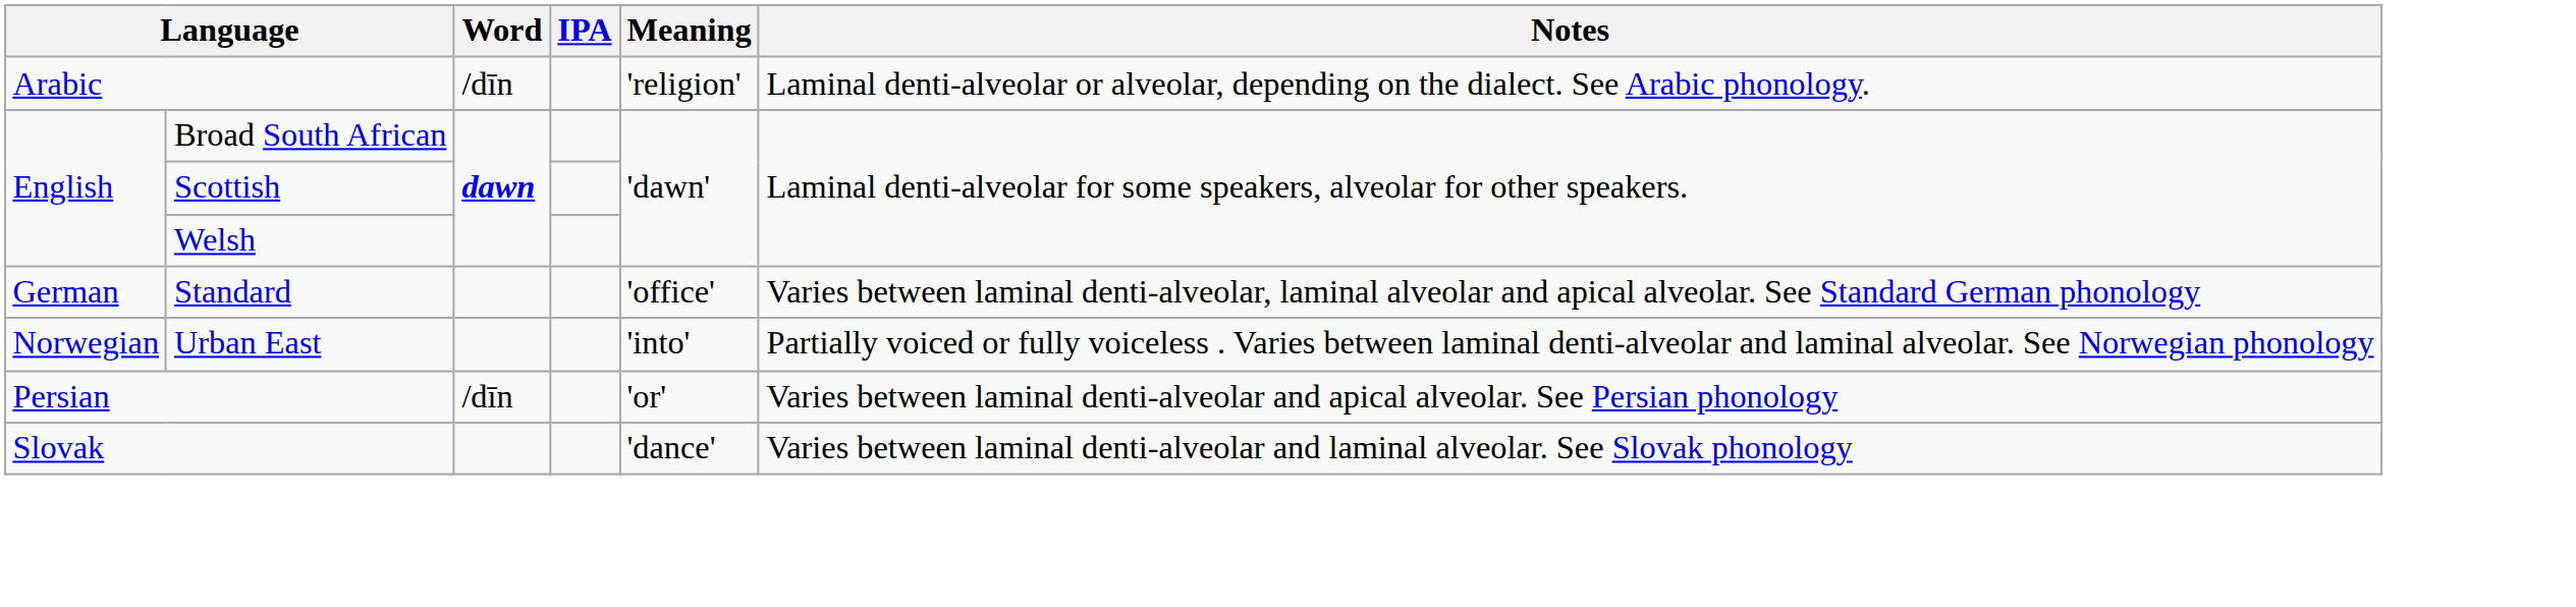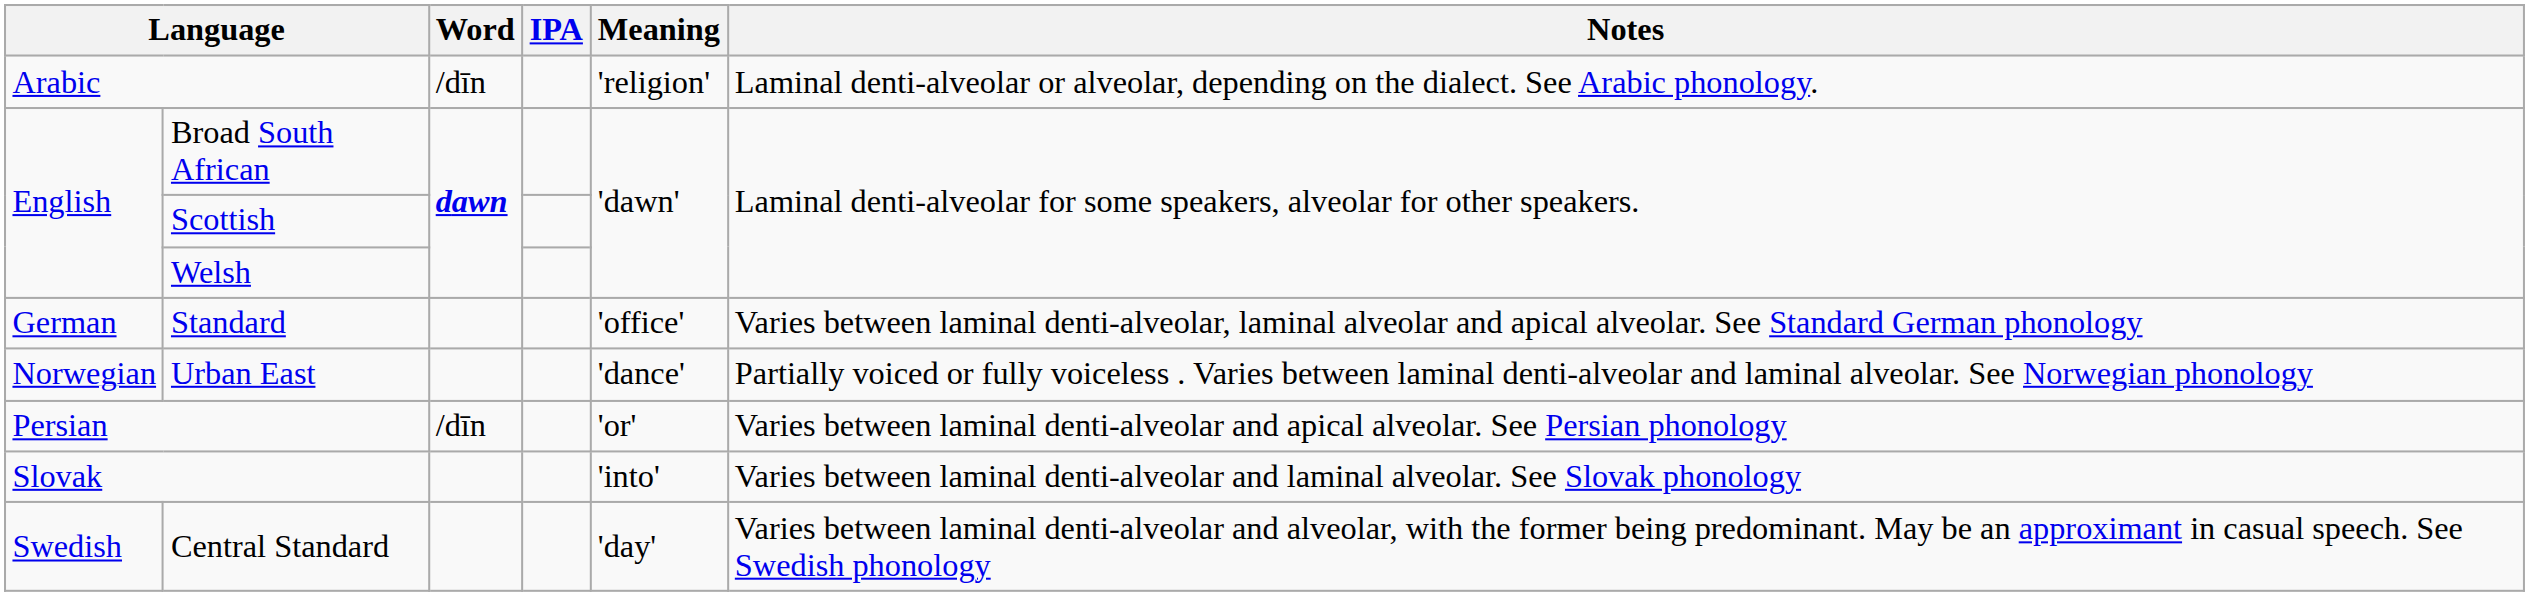 <table class="wikitable">
 <tr>
 <th colspan="2">Language</th>
 <th>Word</th>
 <th><a href='#'>IPA</a></th>
 <th>Meaning</th>
 <th>Notes</th>
 </tr>
 <tr>
 <td colspan="2"><a href='#'>Arabic</a></td>
 <td>/dīn</td>
 <td></td>
 <td>'religion'</td>
 <td>Laminal denti-alveolar or alveolar, depending on the dialect. See <a href='#'>Arabic phonology</a>.</td>
 </tr>
 <tr>
 <td rowspan="3"><a href='#'>English</a></td>
 <td>Broad <a href='#'>South African</a></td>
 <td rowspan="3"><a href='#'><strong><em>d<strong>awn<em></a></td>
 <td></td>
 <td rowspan="3">'dawn'</td>
 <td rowspan="3">Laminal denti-alveolar for some speakers, alveolar for other speakers.</td>
 </tr>
 <tr>
 <td><a href='#'>Scottish</a></td>
 <td></td>
 </tr>
 <tr>
 <td><a href='#'>Welsh</a></td>
 <td></td>
 </tr>
 <tr>
 <td><a href='#'>German</a></td>
 <td><a href='#'>Standard</a></td>
 <td></td>
 <td></td>
 <td>'office'</td>
 <td>Varies between laminal denti-alveolar, laminal alveolar and apical alveolar. See <a href='#'>Standard German phonology</a></td>
 </tr>
 <tr>
 <td><a href='#'>Norwegian</a></td>
 <td><a href='#'>Urban East</a></td>
 <td></td>
 <td></td>
-<td>'into'</td>
+<td>'dance'</td>
 <td>Partially voiced or fully voiceless . Varies between laminal denti-alveolar and laminal alveolar. See <a href='#'>Norwegian phonology</a></td>
 </tr>
 <tr>
 <td colspan="2"><a href='#'>Persian</a></td>
 <td>/dīn</td>
 <td></td>
 <td>'or'</td>
 <td>Varies between laminal denti-alveolar and apical alveolar. See <a href='#'>Persian phonology</a></td>
 </tr>
 <tr>
 <td colspan="2"><a href='#'>Slovak</a></td>
 <td></td>
 <td></td>
-<td>'dance'</td>
+<td>'into'</td>
 <td>Varies between laminal denti-alveolar and laminal alveolar. See <a href='#'>Slovak phonology</a></td>
 </tr>
+<tr>
+<td><a href='#'>Swedish</a></td>
+<td>Central Standard</td>
+<td></td>
+<td></td>
+<td>'day'</td>
+<td>Varies between laminal denti-alveolar and alveolar, with the former being predominant. May be an <a href='#'>approximant</a> in casual speech. See <a href='#'>Swedish phonology</a></td>
+</tr>
 </table>
